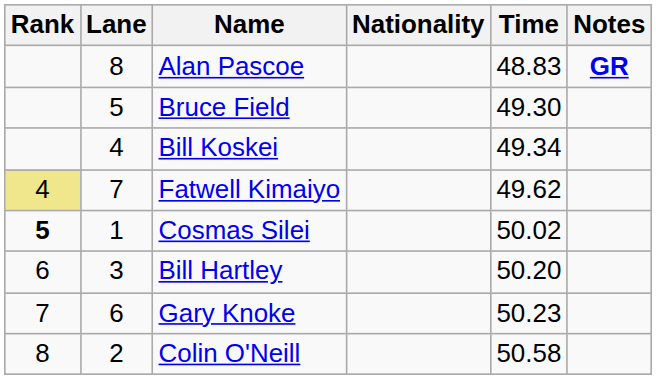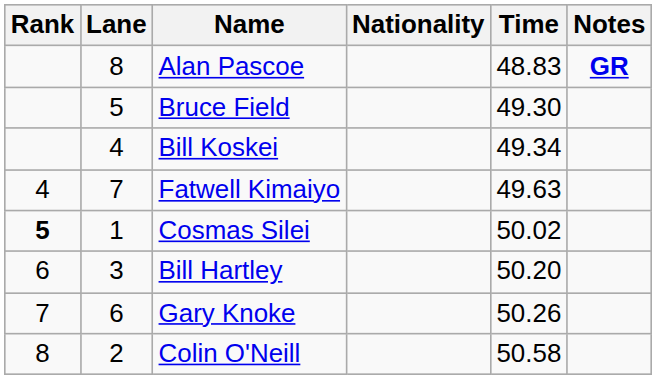 <table class="wikitable sortable" style=" text-align:center;">
 <tr>
 <th scope=col>Rank</th>
 <th scope=col>Lane</th>
 <th scope=col>Name</th>
 <th scope=col>Nationality</th>
 <th scope=col>Time</th>
 <th scope=col>Notes</th>
 </tr>
 <tr>
 <td></td>
 <td>8</td>
 <td style="text-align:left;"><a href='#'>Alan Pascoe</a></td>
 <td style="text-align:left;"></td>
 <td>48.83</td>
 <td><strong><a href='#'>GR</a></strong></td>
 </tr>
 <tr>
 <td></td>
 <td>5</td>
 <td style="text-align:left;"><a href='#'>Bruce Field</a></td>
 <td style="text-align:left;"></td>
 <td>49.30</td>
 <td></td>
 </tr>
 <tr>
 <td></td>
 <td>4</td>
 <td style="text-align:left;"><a href='#'>Bill Koskei</a></td>
 <td style="text-align:left;"></td>
 <td>49.34</td>
 <td></td>
 </tr>
 <tr>
-<td style="background: khaki;">4</td>
+<td>4</td>
 <td>7</td>
 <td style="text-align:left;"><a href='#'>Fatwell Kimaiyo</a></td>
 <td style="text-align:left;"></td>
-<td>49.62</td>
+<td>49.63</td>
 <td></td>
 </tr>
 <tr>
 <td><strong>5</strong></td>
 <td>1</td>
 <td style="text-align:left;"><a href='#'>Cosmas Silei</a></td>
 <td style="text-align:left;"></td>
 <td>50.02</td>
 <td></td>
 </tr>
 <tr>
 <td>6</td>
 <td>3</td>
 <td style="text-align:left;"><a href='#'>Bill Hartley</a></td>
 <td style="text-align:left;"></td>
 <td>50.20</td>
 <td></td>
 </tr>
 <tr>
 <td>7</td>
 <td>6</td>
 <td style="text-align:left;"><a href='#'>Gary Knoke</a></td>
 <td style="text-align:left;"></td>
-<td>50.23</td>
+<td>50.26</td>
 <td></td>
 </tr>
 <tr>
 <td>8</td>
 <td>2</td>
 <td style="text-align:left;"><a href='#'>Colin O'Neill</a></td>
 <td style="text-align:left;"></td>
 <td>50.58</td>
 <td></td>
 </tr>
 </table>
